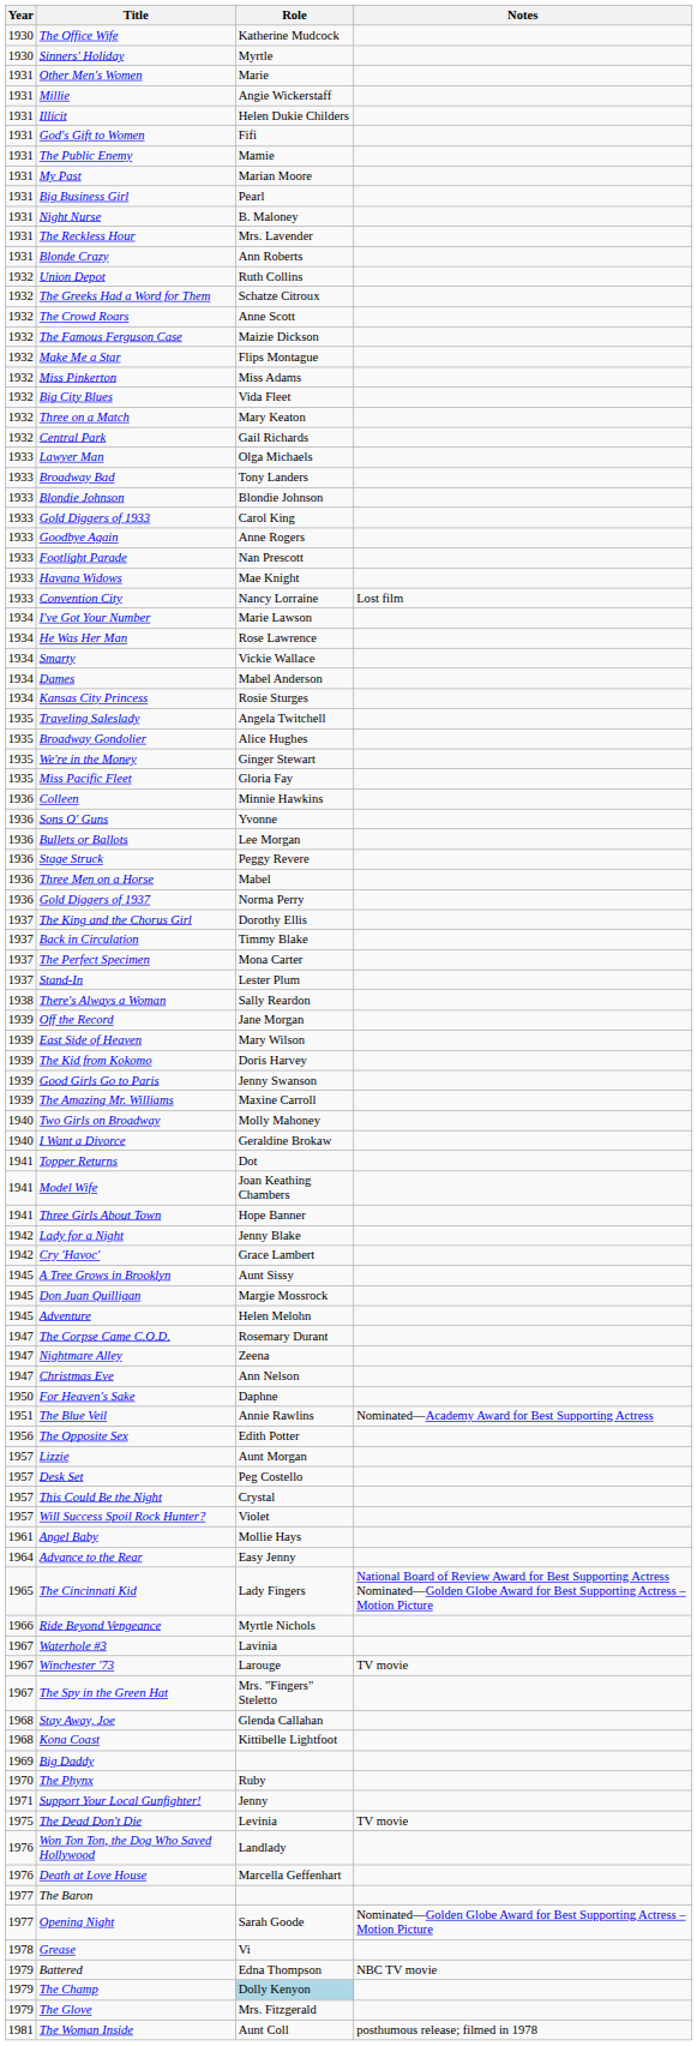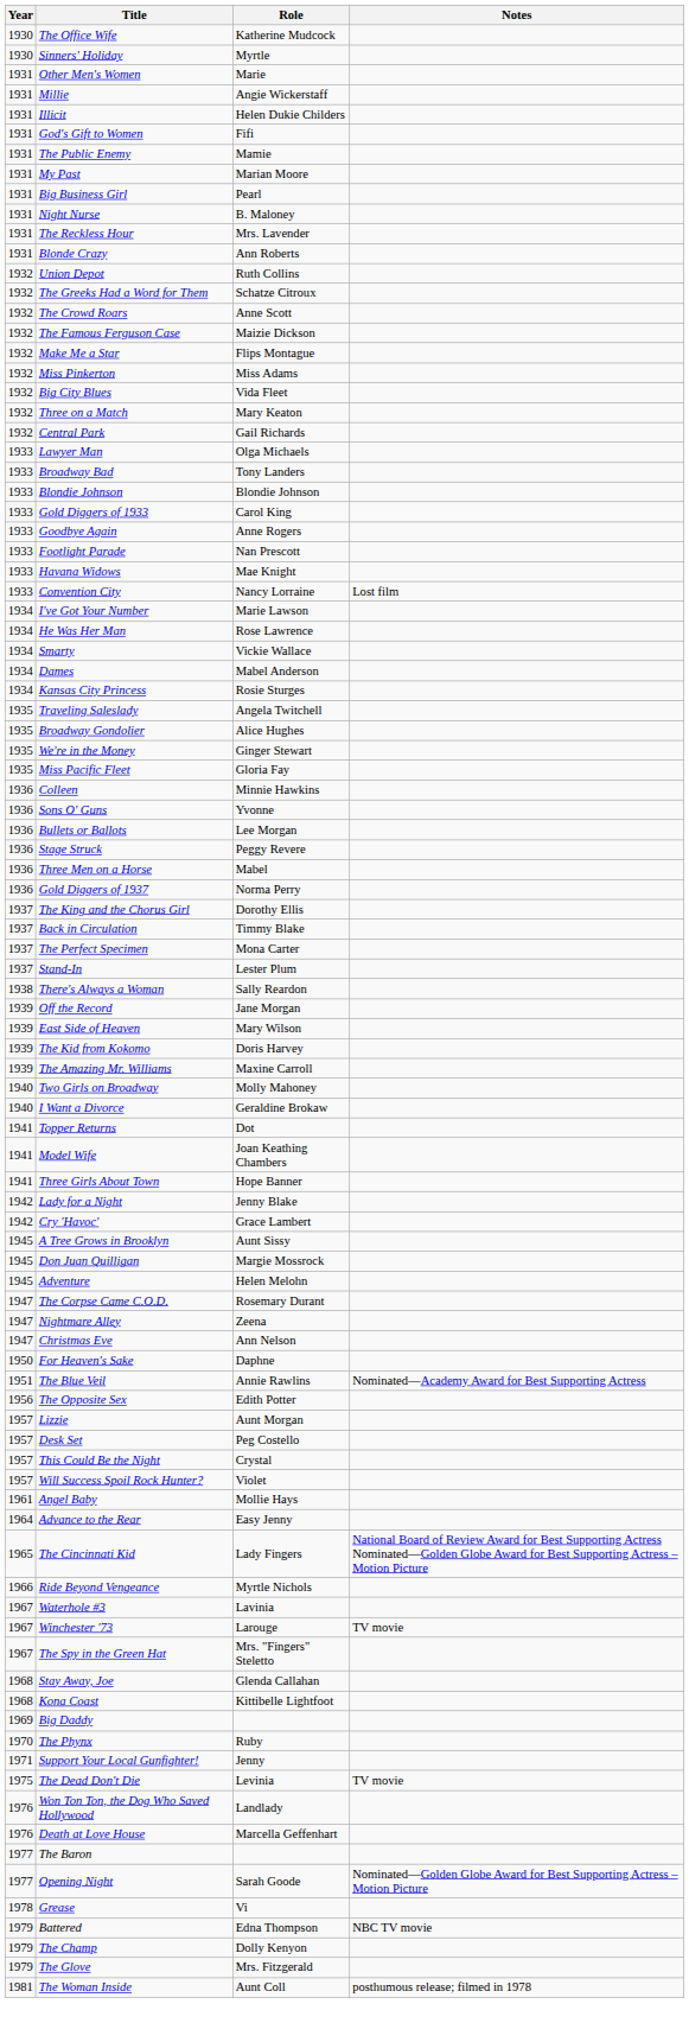 <table class="wikitable sortable">
 <tr>
 <th>Year</th>
 <th>Title</th>
 <th>Role</th>
 <th class="unsortable">Notes</th>
 </tr>
 <tr>
 <td>1930</td>
 <td><em><a href='#'>The Office Wife</a></em></td>
 <td>Katherine Mudcock</td>
 <td></td>
 </tr>
 <tr>
 <td>1930</td>
 <td><em><a href='#'>Sinners' Holiday</a></em></td>
 <td>Myrtle</td>
 <td></td>
 </tr>
 <tr>
 <td>1931</td>
 <td><em><a href='#'>Other Men's Women</a></em></td>
 <td>Marie</td>
 <td></td>
 </tr>
 <tr>
 <td>1931</td>
 <td><em><a href='#'>Millie</a></em></td>
 <td>Angie Wickerstaff</td>
 <td></td>
 </tr>
 <tr>
 <td>1931</td>
 <td><em><a href='#'>Illicit</a></em></td>
 <td>Helen Dukie Childers</td>
 <td></td>
 </tr>
 <tr>
 <td>1931</td>
 <td><em><a href='#'>God's Gift to Women</a></em></td>
 <td>Fifi</td>
 <td></td>
 </tr>
 <tr>
 <td>1931</td>
 <td><em><a href='#'>The Public Enemy</a></em></td>
 <td>Mamie</td>
 <td></td>
 </tr>
 <tr>
 <td>1931</td>
 <td><em><a href='#'>My Past</a></em></td>
 <td>Marian Moore</td>
 <td></td>
 </tr>
 <tr>
 <td>1931</td>
 <td><em><a href='#'>Big Business Girl</a></em></td>
 <td>Pearl</td>
 <td></td>
 </tr>
 <tr>
 <td>1931</td>
 <td><em><a href='#'>Night Nurse</a></em></td>
 <td>B. Maloney</td>
 <td></td>
 </tr>
 <tr>
 <td>1931</td>
 <td><em><a href='#'>The Reckless Hour</a></em></td>
 <td>Mrs. Lavender</td>
 <td></td>
 </tr>
 <tr>
 <td>1931</td>
 <td><em><a href='#'>Blonde Crazy</a></em></td>
 <td>Ann Roberts</td>
 <td></td>
 </tr>
 <tr>
 <td>1932</td>
 <td><em><a href='#'>Union Depot</a></em></td>
 <td>Ruth Collins</td>
 <td></td>
 </tr>
 <tr>
 <td>1932</td>
 <td><em><a href='#'>The Greeks Had a Word for Them</a></em></td>
 <td>Schatze Citroux</td>
 <td></td>
 </tr>
 <tr>
 <td>1932</td>
 <td><em><a href='#'>The Crowd Roars</a></em></td>
 <td>Anne Scott</td>
 <td></td>
 </tr>
 <tr>
 <td>1932</td>
 <td><em><a href='#'>The Famous Ferguson Case</a></em></td>
 <td>Maizie Dickson</td>
 <td></td>
 </tr>
 <tr>
 <td>1932</td>
 <td><em><a href='#'>Make Me a Star</a></em></td>
 <td>Flips Montague</td>
 <td></td>
 </tr>
 <tr>
 <td>1932</td>
 <td><em><a href='#'>Miss Pinkerton</a></em></td>
 <td>Miss Adams</td>
 <td></td>
 </tr>
 <tr>
 <td>1932</td>
 <td><em><a href='#'>Big City Blues</a></em></td>
 <td>Vida Fleet</td>
 <td></td>
 </tr>
 <tr>
 <td>1932</td>
 <td><em><a href='#'>Three on a Match</a></em></td>
 <td>Mary Keaton</td>
 <td></td>
 </tr>
 <tr>
 <td>1932</td>
 <td><em><a href='#'>Central Park</a></em></td>
 <td>Gail Richards</td>
 <td></td>
 </tr>
 <tr>
 <td>1933</td>
 <td><em><a href='#'>Lawyer Man</a></em></td>
 <td>Olga Michaels</td>
 <td></td>
 </tr>
 <tr>
 <td>1933</td>
 <td><em><a href='#'>Broadway Bad</a></em></td>
 <td>Tony Landers</td>
 <td></td>
 </tr>
 <tr>
 <td>1933</td>
 <td><em><a href='#'>Blondie Johnson</a></em></td>
 <td>Blondie Johnson</td>
 <td></td>
 </tr>
 <tr>
 <td>1933</td>
 <td><em><a href='#'>Gold Diggers of 1933</a></em></td>
 <td>Carol King</td>
 <td></td>
 </tr>
 <tr>
 <td>1933</td>
 <td><em><a href='#'>Goodbye Again</a></em></td>
 <td>Anne Rogers</td>
 <td></td>
 </tr>
 <tr>
 <td>1933</td>
 <td><em><a href='#'>Footlight Parade</a></em></td>
 <td>Nan Prescott</td>
 <td></td>
 </tr>
 <tr>
 <td>1933</td>
 <td><em><a href='#'>Havana Widows</a></em></td>
 <td>Mae Knight</td>
 <td></td>
 </tr>
 <tr>
 <td>1933</td>
 <td><em><a href='#'>Convention City</a></em></td>
 <td>Nancy Lorraine</td>
 <td>Lost film</td>
 </tr>
 <tr>
 <td>1934</td>
 <td><em><a href='#'>I've Got Your Number</a></em></td>
 <td>Marie Lawson</td>
 <td></td>
 </tr>
 <tr>
 <td>1934</td>
 <td><em><a href='#'>He Was Her Man</a></em></td>
 <td>Rose Lawrence</td>
 <td></td>
 </tr>
 <tr>
 <td>1934</td>
 <td><em><a href='#'>Smarty</a></em></td>
 <td>Vickie Wallace</td>
 <td></td>
 </tr>
 <tr>
 <td>1934</td>
 <td><em><a href='#'>Dames</a></em></td>
 <td>Mabel Anderson</td>
 <td></td>
 </tr>
 <tr>
 <td>1934</td>
 <td><em><a href='#'>Kansas City Princess</a></em></td>
 <td>Rosie Sturges</td>
 <td></td>
 </tr>
 <tr>
 <td>1935</td>
 <td><em><a href='#'>Traveling Saleslady</a></em></td>
 <td>Angela Twitchell</td>
 <td></td>
 </tr>
 <tr>
 <td>1935</td>
 <td><em><a href='#'>Broadway Gondolier</a></em></td>
 <td>Alice Hughes</td>
 <td></td>
 </tr>
 <tr>
 <td>1935</td>
 <td><em><a href='#'>We're in the Money</a></em></td>
 <td>Ginger Stewart</td>
 <td></td>
 </tr>
 <tr>
 <td>1935</td>
 <td><em><a href='#'>Miss Pacific Fleet</a></em></td>
 <td>Gloria Fay</td>
 <td></td>
 </tr>
 <tr>
 <td>1936</td>
 <td><em><a href='#'>Colleen</a></em></td>
 <td>Minnie Hawkins</td>
 <td></td>
 </tr>
 <tr>
 <td>1936</td>
 <td><em><a href='#'>Sons O' Guns</a></em></td>
 <td>Yvonne</td>
 <td></td>
 </tr>
 <tr>
 <td>1936</td>
 <td><em><a href='#'>Bullets or Ballots</a></em></td>
 <td>Lee Morgan</td>
 <td></td>
 </tr>
 <tr>
 <td>1936</td>
 <td><em><a href='#'>Stage Struck</a></em></td>
 <td>Peggy Revere</td>
 <td></td>
 </tr>
 <tr>
 <td>1936</td>
 <td><em><a href='#'>Three Men on a Horse</a></em></td>
 <td>Mabel</td>
 <td></td>
 </tr>
 <tr>
 <td>1936</td>
 <td><em><a href='#'>Gold Diggers of 1937</a></em></td>
 <td>Norma Perry</td>
 <td></td>
 </tr>
 <tr>
 <td>1937</td>
 <td><em><a href='#'>The King and the Chorus Girl</a></em></td>
 <td>Dorothy Ellis</td>
 <td></td>
 </tr>
 <tr>
 <td>1937</td>
 <td><em><a href='#'>Back in Circulation</a></em></td>
 <td>Timmy Blake</td>
 <td></td>
 </tr>
 <tr>
 <td>1937</td>
 <td><em><a href='#'>The Perfect Specimen</a></em></td>
 <td>Mona Carter</td>
 <td></td>
 </tr>
 <tr>
 <td>1937</td>
 <td><em><a href='#'>Stand-In</a></em></td>
 <td>Lester Plum</td>
 <td></td>
 </tr>
 <tr>
 <td>1938</td>
 <td><em><a href='#'>There's Always a Woman</a></em></td>
 <td>Sally Reardon</td>
 <td></td>
 </tr>
 <tr>
 <td>1939</td>
 <td><em><a href='#'>Off the Record</a></em></td>
 <td>Jane Morgan</td>
 <td></td>
 </tr>
 <tr>
 <td>1939</td>
 <td><em><a href='#'>East Side of Heaven</a></em></td>
 <td>Mary Wilson</td>
 <td></td>
 </tr>
 <tr>
 <td>1939</td>
 <td><em><a href='#'>The Kid from Kokomo</a></em></td>
 <td>Doris Harvey</td>
 <td></td>
 </tr>
 <tr>
 <td>1939</td>
-<td><em><a href='#'>Good Girls Go to Paris</a></em></td>
-<td>Jenny Swanson</td>
-<td></td>
-</tr>
-<tr>
-<td>1939</td>
 <td><em><a href='#'>The Amazing Mr. Williams</a></em></td>
 <td>Maxine Carroll</td>
 <td></td>
 </tr>
 <tr>
 <td>1940</td>
 <td><em><a href='#'>Two Girls on Broadway</a></em></td>
 <td>Molly Mahoney</td>
 <td></td>
 </tr>
 <tr>
 <td>1940</td>
 <td><em><a href='#'>I Want a Divorce</a></em></td>
 <td>Geraldine Brokaw</td>
 <td></td>
 </tr>
 <tr>
 <td>1941</td>
 <td><em><a href='#'>Topper Returns</a></em></td>
 <td>Dot</td>
 <td></td>
 </tr>
 <tr>
 <td>1941</td>
 <td><em><a href='#'>Model Wife</a></em></td>
 <td>Joan Keathing Chambers</td>
 <td></td>
 </tr>
 <tr>
 <td>1941</td>
 <td><em><a href='#'>Three Girls About Town</a></em></td>
 <td>Hope Banner</td>
 <td></td>
 </tr>
 <tr>
 <td>1942</td>
 <td><em><a href='#'>Lady for a Night</a></em></td>
 <td>Jenny Blake</td>
 <td></td>
 </tr>
 <tr>
 <td>1942</td>
 <td><em><a href='#'>Cry 'Havoc'</a></em></td>
 <td>Grace Lambert</td>
 <td></td>
 </tr>
 <tr>
 <td>1945</td>
 <td><em><a href='#'>A Tree Grows in Brooklyn</a></em></td>
 <td>Aunt Sissy</td>
 <td></td>
 </tr>
 <tr>
 <td>1945</td>
 <td><em><a href='#'>Don Juan Quilligan</a></em></td>
 <td>Margie Mossrock</td>
 <td></td>
 </tr>
 <tr>
 <td>1945</td>
 <td><em><a href='#'>Adventure</a></em></td>
 <td>Helen Melohn</td>
 <td></td>
 </tr>
 <tr>
 <td>1947</td>
 <td><em><a href='#'>The Corpse Came C.O.D.</a></em></td>
 <td>Rosemary Durant</td>
 <td></td>
 </tr>
 <tr>
 <td>1947</td>
 <td><em><a href='#'>Nightmare Alley</a></em></td>
 <td>Zeena</td>
 <td></td>
 </tr>
 <tr>
 <td>1947</td>
 <td><em><a href='#'>Christmas Eve</a></em></td>
 <td>Ann Nelson</td>
 <td></td>
 </tr>
 <tr>
 <td>1950</td>
 <td><em><a href='#'>For Heaven's Sake</a></em></td>
 <td>Daphne</td>
 <td></td>
 </tr>
 <tr>
 <td>1951</td>
 <td><em><a href='#'>The Blue Veil</a></em></td>
 <td>Annie Rawlins</td>
 <td>Nominated—<a href='#'>Academy Award for Best Supporting Actress</a></td>
 </tr>
 <tr>
 <td>1956</td>
 <td><em><a href='#'>The Opposite Sex</a></em></td>
 <td>Edith Potter</td>
 <td></td>
 </tr>
 <tr>
 <td>1957</td>
 <td><em><a href='#'>Lizzie</a></em></td>
 <td>Aunt Morgan</td>
 <td></td>
 </tr>
 <tr>
 <td>1957</td>
 <td><em><a href='#'>Desk Set</a></em></td>
 <td>Peg Costello</td>
 <td></td>
 </tr>
 <tr>
 <td>1957</td>
 <td><em><a href='#'>This Could Be the Night</a></em></td>
 <td>Crystal</td>
 <td></td>
 </tr>
 <tr>
 <td>1957</td>
 <td><em><a href='#'>Will Success Spoil Rock Hunter?</a></em></td>
 <td>Violet</td>
 <td></td>
 </tr>
 <tr>
 <td>1961</td>
 <td><em><a href='#'>Angel Baby</a></em></td>
 <td>Mollie Hays</td>
 <td></td>
 </tr>
 <tr>
 <td>1964</td>
 <td><em><a href='#'>Advance to the Rear</a></em></td>
 <td>Easy Jenny</td>
 <td></td>
 </tr>
 <tr>
 <td>1965</td>
 <td><em><a href='#'>The Cincinnati Kid</a></em></td>
 <td>Lady Fingers</td>
 <td><a href='#'>National Board of Review Award for Best Supporting Actress</a><br>Nominated—<a href='#'>Golden Globe Award for Best Supporting Actress – Motion Picture</a></td>
 </tr>
 <tr>
 <td>1966</td>
 <td><em><a href='#'>Ride Beyond Vengeance</a></em></td>
 <td>Myrtle Nichols</td>
 <td></td>
 </tr>
 <tr>
 <td>1967</td>
 <td><em><a href='#'>Waterhole #3</a></em></td>
 <td>Lavinia</td>
 <td></td>
 </tr>
 <tr>
 <td>1967</td>
 <td><em><a href='#'>Winchester '73</a></em></td>
 <td>Larouge</td>
 <td>TV movie</td>
 </tr>
 <tr>
 <td>1967</td>
 <td><em><a href='#'>The Spy in the Green Hat</a></em></td>
 <td>Mrs. "Fingers" Steletto</td>
 <td></td>
 </tr>
 <tr>
 <td>1968</td>
 <td><em><a href='#'>Stay Away, Joe</a></em></td>
 <td>Glenda Callahan</td>
 <td></td>
 </tr>
 <tr>
 <td>1968</td>
 <td><em><a href='#'>Kona Coast</a></em></td>
 <td>Kittibelle Lightfoot</td>
 <td></td>
 </tr>
 <tr>
 <td>1969</td>
 <td><em><a href='#'>Big Daddy</a></em></td>
 <td></td>
 <td></td>
 </tr>
 <tr>
 <td>1970</td>
 <td><em><a href='#'>The Phynx</a></em></td>
 <td>Ruby</td>
 <td></td>
 </tr>
 <tr>
 <td>1971</td>
 <td><em><a href='#'>Support Your Local Gunfighter!</a></em></td>
 <td>Jenny</td>
 <td></td>
 </tr>
 <tr>
 <td>1975</td>
 <td><em><a href='#'>The Dead Don't Die</a></em></td>
 <td>Levinia</td>
 <td>TV movie</td>
 </tr>
 <tr>
 <td>1976</td>
 <td><em><a href='#'>Won Ton Ton, the Dog Who Saved Hollywood</a></em></td>
 <td>Landlady</td>
 <td></td>
 </tr>
 <tr>
 <td>1976</td>
 <td><em><a href='#'>Death at Love House</a></em></td>
 <td>Marcella Geffenhart</td>
 <td></td>
 </tr>
 <tr>
 <td>1977</td>
 <td><em>The Baron</em></td>
 <td></td>
 <td></td>
 </tr>
 <tr>
 <td>1977</td>
 <td><em><a href='#'>Opening Night</a></em></td>
 <td>Sarah Goode</td>
 <td>Nominated—<a href='#'>Golden Globe Award for Best Supporting Actress – Motion Picture</a></td>
 </tr>
 <tr>
 <td>1978</td>
 <td><em><a href='#'>Grease</a></em></td>
 <td>Vi</td>
 <td></td>
 </tr>
 <tr>
 <td>1979</td>
 <td><em>Battered</em></td>
 <td>Edna Thompson</td>
 <td>NBC TV movie</td>
 </tr>
 <tr>
 <td>1979</td>
 <td><em><a href='#'>The Champ</a></em></td>
-<td style="background: lightblue;">Dolly Kenyon</td>
+<td>Dolly Kenyon</td>
 <td></td>
 </tr>
 <tr>
 <td>1979</td>
 <td><em><a href='#'>The Glove</a></em></td>
 <td>Mrs. Fitzgerald</td>
 <td></td>
 </tr>
 <tr>
 <td>1981</td>
 <td><em><a href='#'>The Woman Inside</a></em></td>
 <td>Aunt Coll</td>
 <td>posthumous release; filmed in 1978</td>
 </tr>
 </table>
